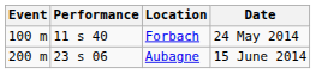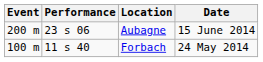 <table class="wikitable" style="border-collapse: collapse; font-size: 95%;">
 <tr>
 <th scope="col">Event</th>
 <th scope="col">Performance</th>
 <th scope="col">Location</th>
 <th scope="col">Date</th>
 </tr>
 <tr>
+<td>200 m</td>
+<td>23 s 06</td>
+<td><a href='#'>Aubagne</a></td>
+<td>15 June 2014</td>
+</tr>
+<tr>
 <td>100 m</td>
 <td>11 s 40</td>
 <td><a href='#'>Forbach</a></td>
 <td>24 May 2014</td>
 </tr>
-<tr>
-<td>200 m</td>
-<td>23 s 06</td>
-<td><a href='#'>Aubagne</a></td>
-<td>15 June 2014</td>
-</tr>
 </table>
